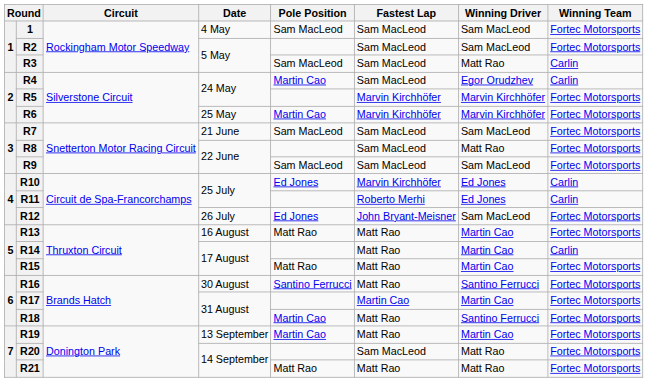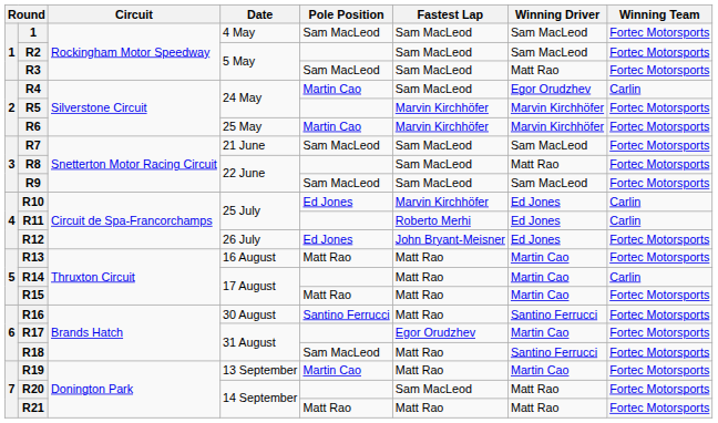 <table class="wikitable" style="font-size: 85%">
 <tr>
 <th colspan=2>Round</th>
 <th>Circuit</th>
 <th>Date</th>
 <th>Pole Position</th>
 <th>Fastest Lap</th>
 <th>Winning Driver</th>
 <th>Winning Team</th>
 </tr>
 <tr>
 <th rowspan=3>1</th>
 <th>1</th>
 <td rowspan=3> <a href='#'>Rockingham Motor Speedway</a></td>
 <td>4 May</td>
 <td> Sam MacLeod</td>
 <td> Sam MacLeod</td>
 <td> Sam MacLeod</td>
 <td nowrap> <a href='#'>Fortec Motorsports</a></td>
 </tr>
 <tr>
 <th>R2</th>
 <td rowspan=2>5 May</td>
 <td></td>
 <td> Sam MacLeod</td>
 <td> Sam MacLeod</td>
 <td> <a href='#'>Fortec Motorsports</a></td>
 </tr>
 <tr>
 <th>R3</th>
 <td> Sam MacLeod</td>
 <td> Sam MacLeod</td>
 <td> Matt Rao</td>
-<td> <a href='#'>Carlin</a></td>
+<td> <a href='#'>Fortec Motorsports</a></td>
 </tr>
 <tr>
 <th rowspan=3>2</th>
 <th>R4</th>
 <td rowspan=3> <a href='#'>Silverstone Circuit</a></td>
 <td rowspan=2>24 May</td>
 <td> <a href='#'>Martin Cao</a></td>
 <td> Sam MacLeod</td>
 <td> <a href='#'>Egor Orudzhev</a></td>
 <td> <a href='#'>Carlin</a></td>
 </tr>
 <tr>
 <th>R5</th>
 <td></td>
 <td nowrap> <a href='#'>Marvin Kirchhöfer</a></td>
 <td nowrap> <a href='#'>Marvin Kirchhöfer</a></td>
 <td> <a href='#'>Fortec Motorsports</a></td>
 </tr>
 <tr>
 <th>R6</th>
 <td>25 May</td>
 <td> <a href='#'>Martin Cao</a></td>
 <td> <a href='#'>Marvin Kirchhöfer</a></td>
 <td> <a href='#'>Marvin Kirchhöfer</a></td>
 <td> <a href='#'>Fortec Motorsports</a></td>
 </tr>
 <tr>
 <th rowspan=3>3</th>
 <th>R7</th>
 <td rowspan=3 nowrap> <a href='#'>Snetterton Motor Racing Circuit</a></td>
 <td>21 June</td>
 <td> Sam MacLeod</td>
 <td> Sam MacLeod</td>
 <td> Sam MacLeod</td>
 <td> <a href='#'>Fortec Motorsports</a></td>
 </tr>
 <tr>
 <th>R8</th>
 <td rowspan=2>22 June</td>
 <td></td>
 <td> Sam MacLeod</td>
 <td> Matt Rao</td>
 <td> <a href='#'>Fortec Motorsports</a></td>
 </tr>
 <tr>
 <th>R9</th>
 <td> Sam MacLeod</td>
 <td> Sam MacLeod</td>
 <td> Sam MacLeod</td>
 <td> <a href='#'>Fortec Motorsports</a></td>
 </tr>
 <tr>
 <th rowspan=3>4</th>
 <th>R10</th>
 <td rowspan=3> <a href='#'>Circuit de Spa-Francorchamps</a></td>
 <td rowspan=2>25 July</td>
 <td> <a href='#'>Ed Jones</a></td>
 <td nowrap> <a href='#'>Marvin Kirchhöfer</a></td>
 <td> <a href='#'>Ed Jones</a></td>
 <td> <a href='#'>Carlin</a></td>
 </tr>
 <tr>
 <th>R11</th>
 <td></td>
 <td> <a href='#'>Roberto Merhi</a></td>
 <td> <a href='#'>Ed Jones</a></td>
 <td> <a href='#'>Carlin</a></td>
 </tr>
 <tr>
 <th>R12</th>
 <td>26 July</td>
 <td> <a href='#'>Ed Jones</a></td>
 <td nowrap> <a href='#'>John Bryant-Meisner</a></td>
-<td> Sam MacLeod</td>
+<td> <a href='#'>Ed Jones</a></td>
 <td> <a href='#'>Fortec Motorsports</a></td>
 </tr>
 <tr>
 <th rowspan=3>5</th>
 <th>R13</th>
 <td rowspan=3> <a href='#'>Thruxton Circuit</a></td>
 <td>16 August</td>
 <td> Matt Rao</td>
 <td> Matt Rao</td>
 <td> <a href='#'>Martin Cao</a></td>
 <td> <a href='#'>Fortec Motorsports</a></td>
 </tr>
 <tr>
 <th>R14</th>
 <td rowspan=2>17 August</td>
 <td></td>
 <td> Matt Rao</td>
 <td> <a href='#'>Martin Cao</a></td>
 <td> <a href='#'>Carlin</a></td>
 </tr>
 <tr>
 <th>R15</th>
 <td> Matt Rao</td>
 <td> Matt Rao</td>
 <td> <a href='#'>Martin Cao</a></td>
 <td> <a href='#'>Fortec Motorsports</a></td>
 </tr>
 <tr>
 <th rowspan=3>6</th>
 <th>R16</th>
 <td rowspan=3> <a href='#'>Brands Hatch</a></td>
 <td>30 August</td>
 <td nowrap> <a href='#'>Santino Ferrucci</a></td>
 <td> Matt Rao</td>
 <td> <a href='#'>Santino Ferrucci</a></td>
 <td> <a href='#'>Fortec Motorsports</a></td>
 </tr>
 <tr>
 <th>R17</th>
 <td rowspan=2>31 August</td>
 <td></td>
-<td> <a href='#'>Martin Cao</a></td>
+<td> <a href='#'>Egor Orudzhev</a></td>
 <td> <a href='#'>Martin Cao</a></td>
 <td> <a href='#'>Fortec Motorsports</a></td>
 </tr>
 <tr>
 <th>R18</th>
-<td> <a href='#'>Martin Cao</a></td>
+<td> Sam MacLeod</td>
 <td> Matt Rao</td>
 <td> <a href='#'>Santino Ferrucci</a></td>
 <td> <a href='#'>Fortec Motorsports</a></td>
 </tr>
 <tr>
 <th rowspan=3>7</th>
 <th>R19</th>
 <td rowspan=3> <a href='#'>Donington Park</a></td>
 <td nowrap>13 September</td>
 <td> <a href='#'>Martin Cao</a></td>
 <td> Matt Rao</td>
 <td> <a href='#'>Martin Cao</a></td>
 <td> <a href='#'>Fortec Motorsports</a></td>
 </tr>
 <tr>
 <th>R20</th>
 <td rowspan=2>14 September</td>
 <td></td>
 <td> Sam MacLeod</td>
 <td> Matt Rao</td>
 <td> <a href='#'>Fortec Motorsports</a></td>
 </tr>
 <tr>
 <th>R21</th>
 <td> Matt Rao</td>
 <td> Matt Rao</td>
 <td> Matt Rao</td>
 <td> <a href='#'>Fortec Motorsports</a></td>
 </tr>
 </table>
